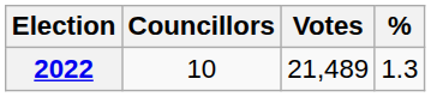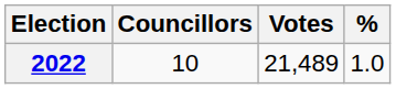 <table class="wikitable" style="text-align: right">
 <tr>
 <th>Election</th>
 <th>Councillors</th>
 <th>Votes</th>
 <th>%</th>
 </tr>
 <tr>
 <th><a href='#'>2022</a></th>
 <td style="text-align:center;">10</td>
 <td>21,489</td>
-<td>1.3</td>
+<td>1.0</td>
 </tr>
 </table>
